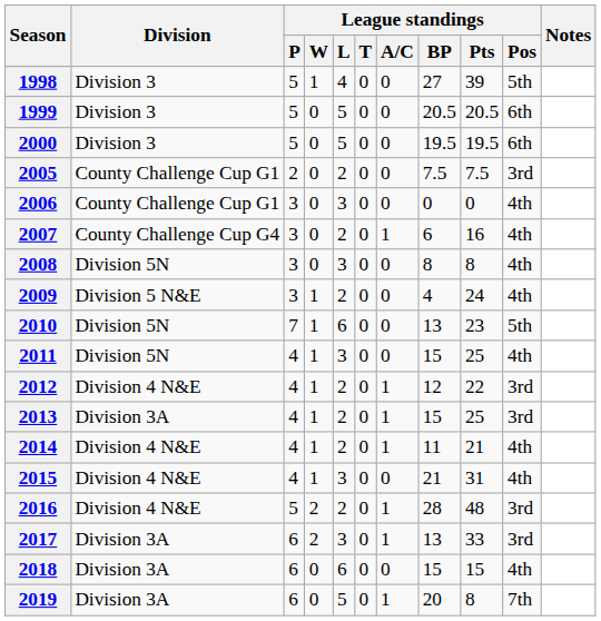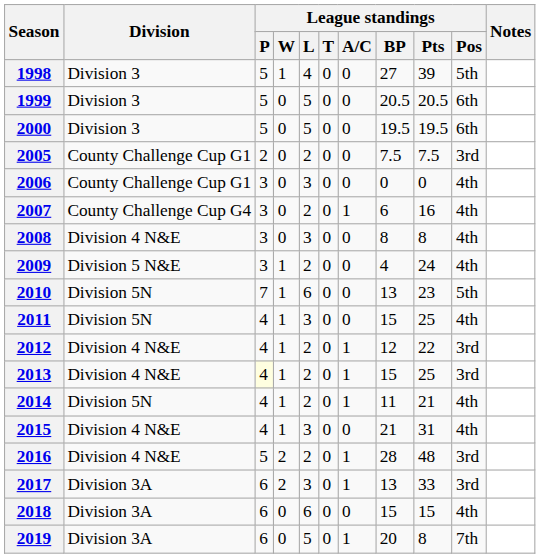 <table class="wikitable sortable">
 <tr>
 <th scope="col" rowspan="2">Season</th>
 <th scope="col" rowspan="2">Division</th>
 <th scope="col" colspan="8">League standings</th>
 <th scope="col" rowspan="2">Notes</th>
 </tr>
 <tr>
 <th scope="col">P</th>
 <th scope="col">W</th>
 <th scope="col">L</th>
 <th scope="col">T</th>
 <th scope="col">A/C</th>
 <th scope="col">BP</th>
 <th scope="col">Pts</th>
 <th scope="col">Pos</th>
 </tr>
 <tr>
 <th scope="row"><a href='#'>1998</a></th>
 <td>Division 3</td>
 <td>5</td>
 <td>1</td>
 <td>4</td>
 <td>0</td>
 <td>0</td>
 <td>27</td>
 <td>39</td>
 <td>5th</td>
 <td style="background: white;"></td>
 </tr>
 <tr>
 <th scope="row"><a href='#'>1999</a></th>
 <td>Division 3</td>
 <td>5</td>
 <td>0</td>
 <td>5</td>
 <td>0</td>
 <td>0</td>
 <td>20.5</td>
 <td>20.5</td>
 <td>6th</td>
 <td style="background: white;"></td>
 </tr>
 <tr>
 <th scope="row"><a href='#'>2000</a></th>
 <td>Division 3</td>
 <td>5</td>
 <td>0</td>
 <td>5</td>
 <td>0</td>
 <td>0</td>
 <td>19.5</td>
 <td>19.5</td>
 <td>6th</td>
 <td style="background: white;"></td>
 </tr>
 <tr>
 <th scope="row"><a href='#'>2005</a></th>
 <td>County Challenge Cup G1</td>
 <td>2</td>
 <td>0</td>
 <td>2</td>
 <td>0</td>
 <td>0</td>
 <td>7.5</td>
 <td>7.5</td>
 <td>3rd</td>
 <td style="background: white;"></td>
 </tr>
 <tr>
 <th scope="row"><a href='#'>2006</a></th>
 <td>County Challenge Cup G1</td>
 <td>3</td>
 <td>0</td>
 <td>3</td>
 <td>0</td>
 <td>0</td>
 <td>0</td>
 <td>0</td>
 <td>4th</td>
 <td style="background: white;"></td>
 </tr>
 <tr>
 <th scope="row"><a href='#'>2007</a></th>
 <td>County Challenge Cup G4</td>
 <td>3</td>
 <td>0</td>
 <td>2</td>
 <td>0</td>
 <td>1</td>
 <td>6</td>
 <td>16</td>
 <td>4th</td>
 <td style="background: white;"></td>
 </tr>
 <tr>
 <th scope="row"><a href='#'>2008</a></th>
-<td>Division 5N</td>
+<td>Division 4 N&E</td>
 <td>3</td>
 <td>0</td>
 <td>3</td>
 <td>0</td>
 <td>0</td>
 <td>8</td>
 <td>8</td>
 <td>4th</td>
 <td style="background: white;"></td>
 </tr>
 <tr>
 <th scope="row"><a href='#'>2009</a></th>
 <td>Division 5 N&E</td>
 <td>3</td>
 <td>1</td>
 <td>2</td>
 <td>0</td>
 <td>0</td>
 <td>4</td>
 <td>24</td>
 <td>4th</td>
 <td style="background: white;"></td>
 </tr>
 <tr>
 <th scope="row"><a href='#'>2010</a></th>
 <td>Division 5N</td>
 <td>7</td>
 <td>1</td>
 <td>6</td>
 <td>0</td>
 <td>0</td>
 <td>13</td>
 <td>23</td>
 <td>5th</td>
 <td style="background: white;"></td>
 </tr>
 <tr>
 <th scope="row"><a href='#'>2011</a></th>
 <td>Division 5N</td>
 <td>4</td>
 <td>1</td>
 <td>3</td>
 <td>0</td>
 <td>0</td>
 <td>15</td>
 <td>25</td>
 <td>4th</td>
 <td style="background: white;"></td>
 </tr>
 <tr>
 <th scope="row"><a href='#'>2012</a></th>
 <td>Division 4 N&E</td>
 <td>4</td>
 <td>1</td>
 <td>2</td>
 <td>0</td>
 <td>1</td>
 <td>12</td>
 <td>22</td>
 <td>3rd</td>
 <td style="background: white;"></td>
 </tr>
 <tr>
 <th scope="row"><a href='#'>2013</a></th>
-<td>Division 3A</td>
-<td>4</td>
+<td>Division 4 N&E</td>
+<td style="background: lightyellow;">4</td>
 <td>1</td>
 <td>2</td>
 <td>0</td>
 <td>1</td>
 <td>15</td>
 <td>25</td>
 <td>3rd</td>
 <td style="background: white;"></td>
 </tr>
 <tr>
 <th scope="row"><a href='#'>2014</a></th>
-<td>Division 4 N&E</td>
+<td>Division 5N</td>
 <td>4</td>
 <td>1</td>
 <td>2</td>
 <td>0</td>
 <td>1</td>
 <td>11</td>
 <td>21</td>
 <td>4th</td>
 <td style="background: white;"></td>
 </tr>
 <tr>
 <th scope="row"><a href='#'>2015</a></th>
 <td>Division 4 N&E</td>
 <td>4</td>
 <td>1</td>
 <td>3</td>
 <td>0</td>
 <td>0</td>
 <td>21</td>
 <td>31</td>
 <td>4th</td>
 <td style="background: white;"></td>
 </tr>
 <tr>
 <th scope="row"><a href='#'>2016</a></th>
 <td>Division 4 N&E</td>
 <td>5</td>
 <td>2</td>
 <td>2</td>
 <td>0</td>
 <td>1</td>
 <td>28</td>
 <td>48</td>
 <td>3rd</td>
 <td style="background: white;"></td>
 </tr>
 <tr>
 <th scope="row"><a href='#'>2017</a></th>
 <td>Division 3A</td>
 <td>6</td>
 <td>2</td>
 <td>3</td>
 <td>0</td>
 <td>1</td>
 <td>13</td>
 <td>33</td>
 <td>3rd</td>
 <td style="background: white;"></td>
 </tr>
 <tr>
 <th scope="row"><a href='#'>2018</a></th>
 <td>Division 3A</td>
 <td>6</td>
 <td>0</td>
 <td>6</td>
 <td>0</td>
 <td>0</td>
 <td>15</td>
 <td>15</td>
 <td>4th</td>
 <td style="background: white;"></td>
 </tr>
 <tr>
 <th scope="row"><a href='#'>2019</a></th>
 <td>Division 3A</td>
 <td>6</td>
 <td>0</td>
 <td>5</td>
 <td>0</td>
 <td>1</td>
 <td>20</td>
 <td>8</td>
 <td>7th</td>
 <td style="background: white;"></td>
 </tr>
 </table>
